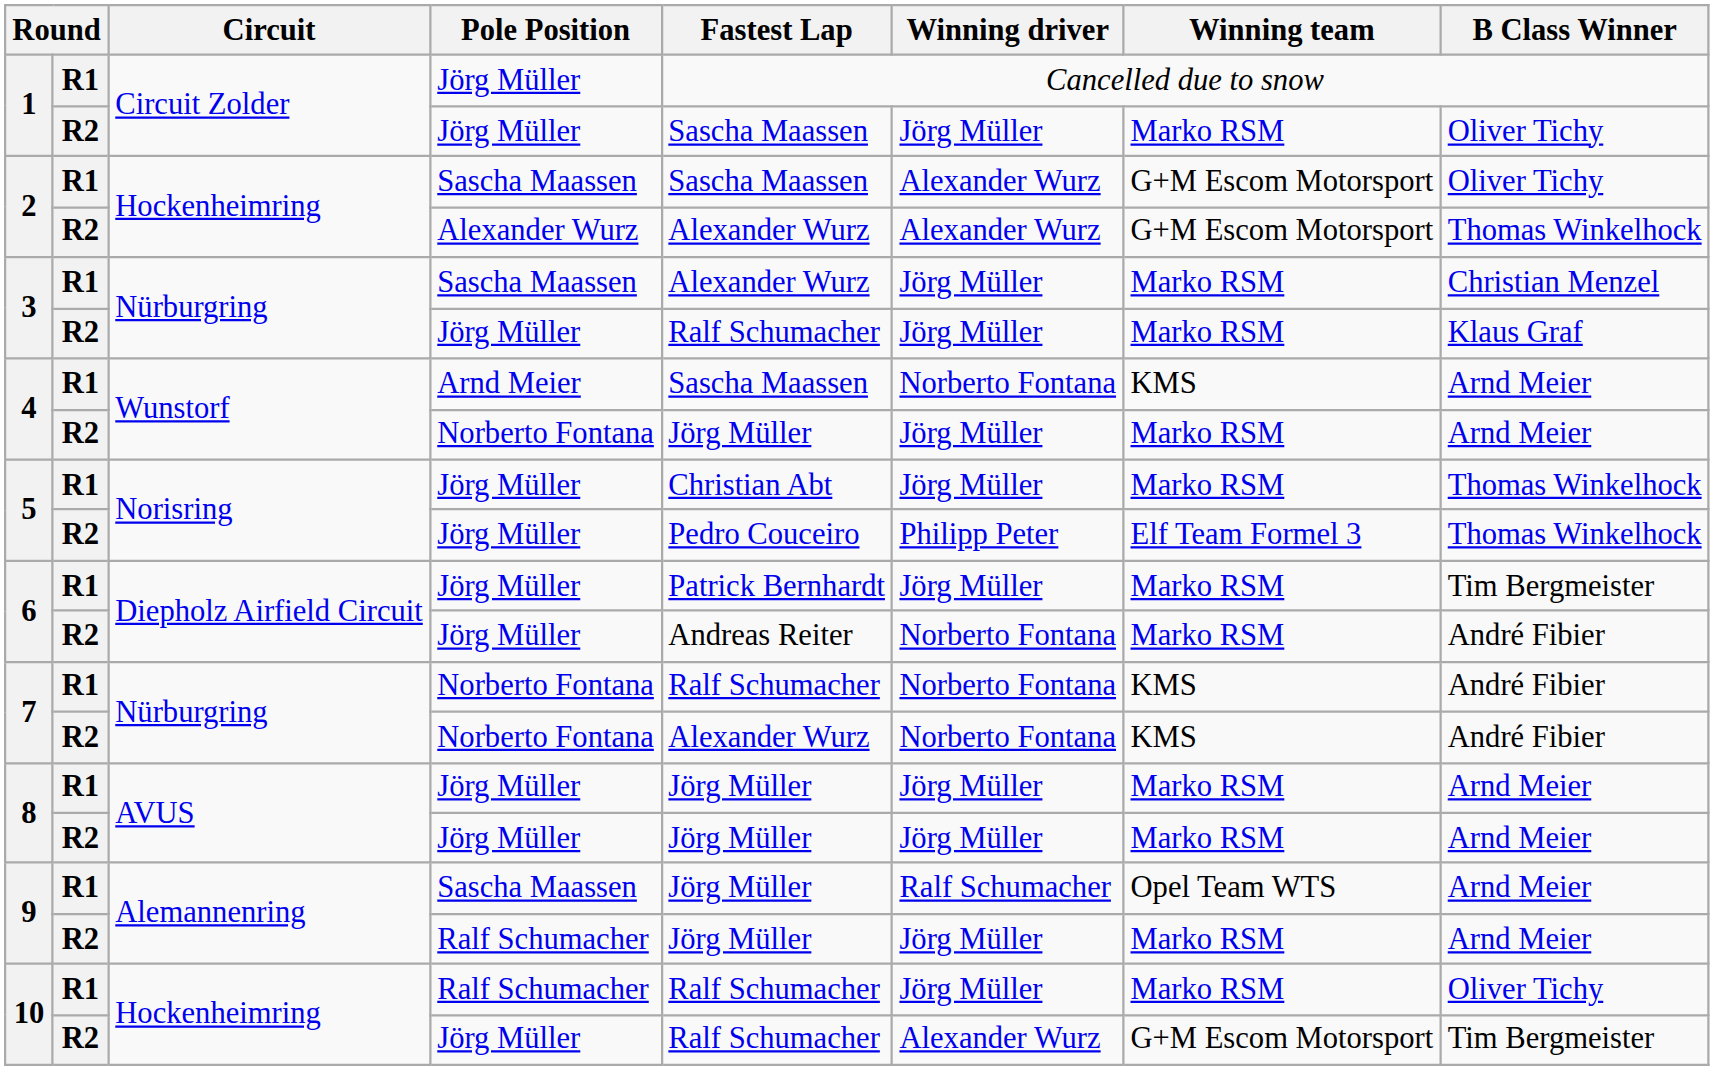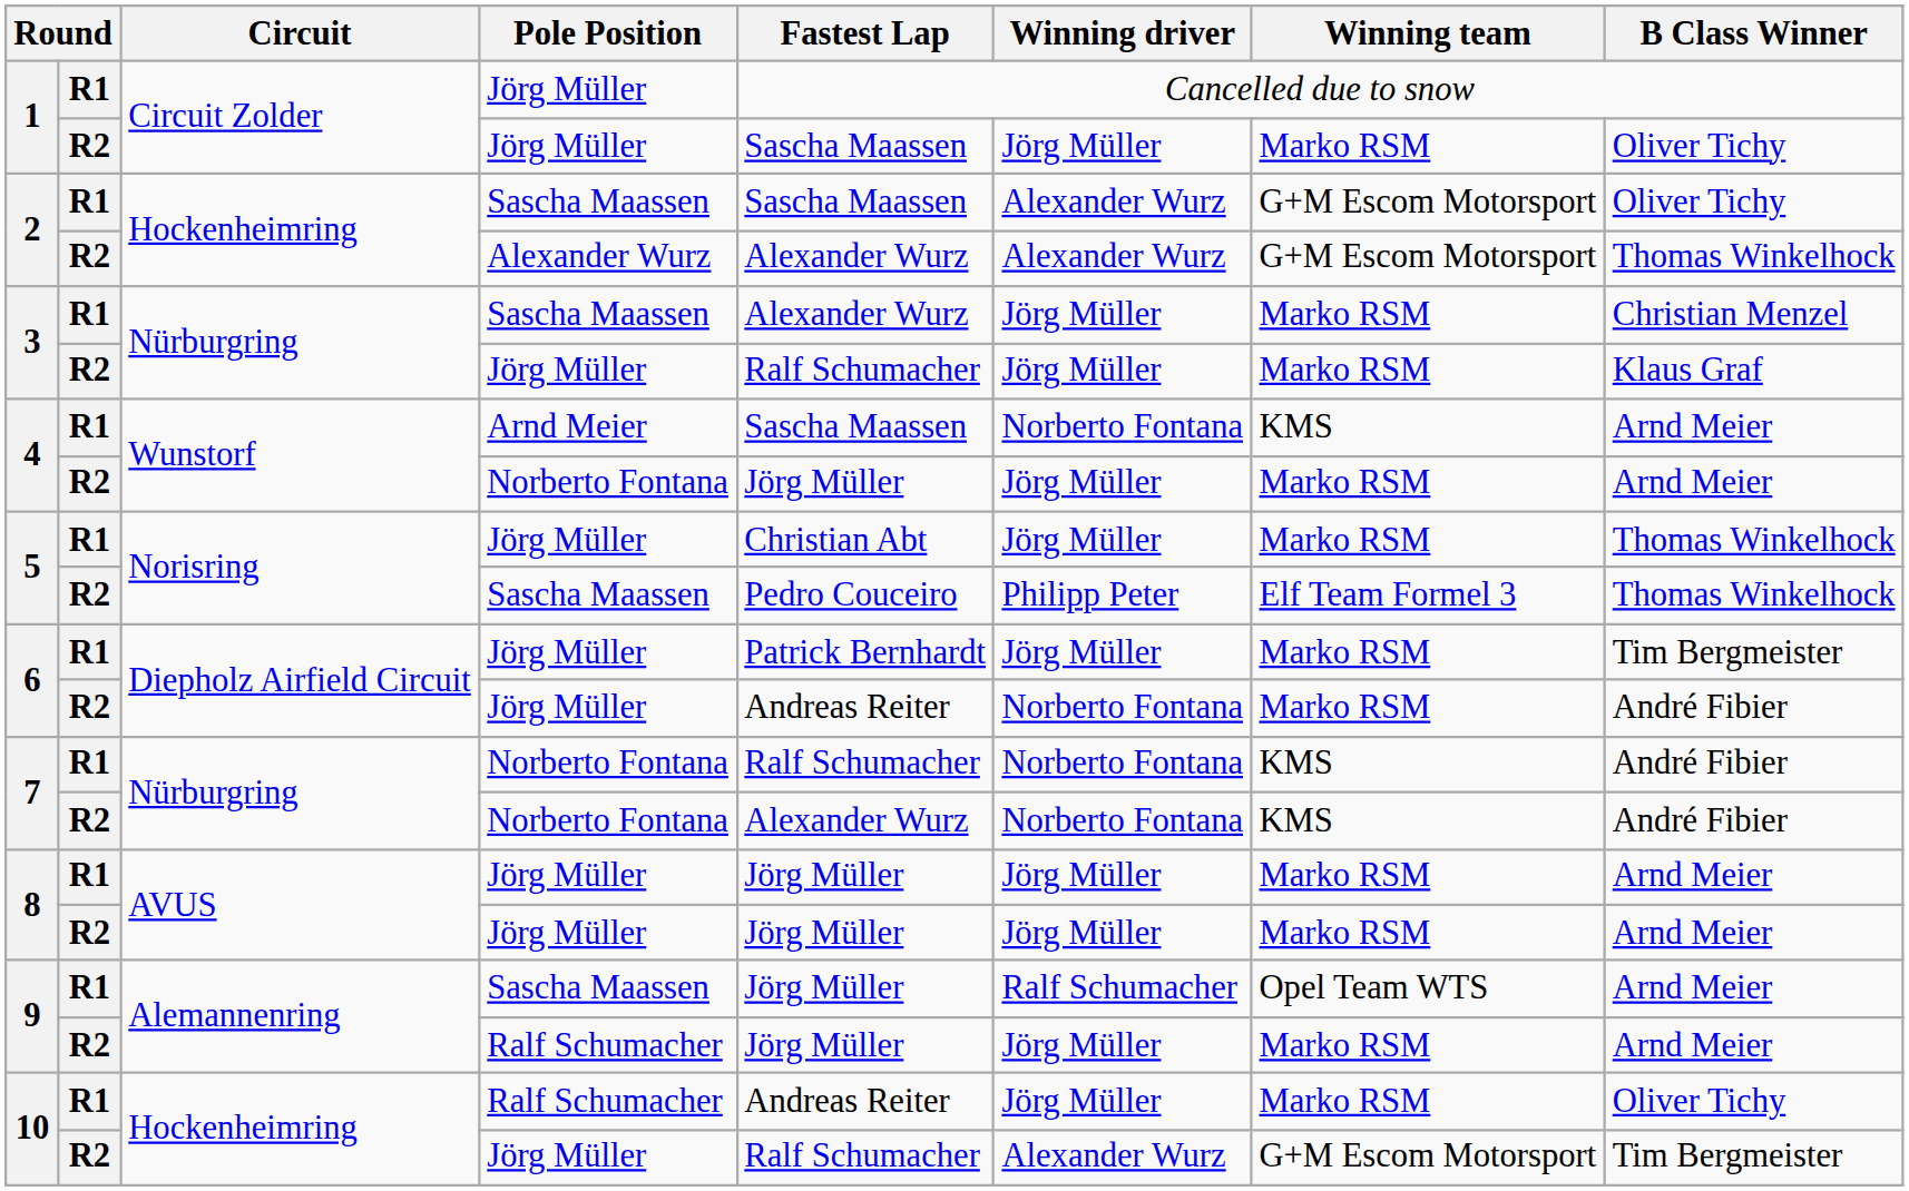 <table class="wikitable" style="font-size: 85%;">
 <tr>
 <th colspan=2>Round</th>
 <th>Circuit</th>
 <th>Pole Position</th>
 <th>Fastest Lap</th>
 <th>Winning driver</th>
 <th>Winning team</th>
 <th>B Class Winner</th>
 </tr>
 <tr>
 <th rowspan=2>1</th>
 <th>R1</th>
 <td rowspan=2><a href='#'>Circuit Zolder</a></td>
 <td> <a href='#'>Jörg Müller</a></td>
 <td colspan=4 align=center><em>Cancelled due to snow</em></td>
 </tr>
 <tr>
 <th>R2</th>
 <td> <a href='#'>Jörg Müller</a></td>
 <td> <a href='#'>Sascha Maassen</a></td>
 <td> <a href='#'>Jörg Müller</a></td>
 <td> <a href='#'>Marko RSM</a></td>
 <td> <a href='#'>Oliver Tichy</a></td>
 </tr>
 <tr>
 <th rowspan=2>2</th>
 <th>R1</th>
 <td rowspan=2><a href='#'>Hockenheimring</a></td>
 <td> <a href='#'>Sascha Maassen</a></td>
 <td> <a href='#'>Sascha Maassen</a></td>
 <td> <a href='#'>Alexander Wurz</a></td>
 <td> G+M Escom Motorsport</td>
 <td> <a href='#'>Oliver Tichy</a></td>
 </tr>
 <tr>
 <th>R2</th>
 <td> <a href='#'>Alexander Wurz</a></td>
 <td> <a href='#'>Alexander Wurz</a></td>
 <td> <a href='#'>Alexander Wurz</a></td>
 <td> G+M Escom Motorsport</td>
 <td nowrap> <a href='#'>Thomas Winkelhock</a></td>
 </tr>
 <tr>
 <th rowspan=2>3</th>
 <th>R1</th>
 <td rowspan=2><a href='#'>Nürburgring</a></td>
 <td> <a href='#'>Sascha Maassen</a></td>
 <td> <a href='#'>Alexander Wurz</a></td>
 <td> <a href='#'>Jörg Müller</a></td>
 <td> <a href='#'>Marko RSM</a></td>
 <td> <a href='#'>Christian Menzel</a></td>
 </tr>
 <tr>
 <th>R2</th>
 <td> <a href='#'>Jörg Müller</a></td>
 <td> <a href='#'>Ralf Schumacher</a></td>
 <td> <a href='#'>Jörg Müller</a></td>
 <td> <a href='#'>Marko RSM</a></td>
 <td> <a href='#'>Klaus Graf</a></td>
 </tr>
 <tr>
 <th rowspan=2>4</th>
 <th>R1</th>
 <td rowspan=2><a href='#'>Wunstorf</a></td>
 <td> <a href='#'>Arnd Meier</a></td>
 <td> <a href='#'>Sascha Maassen</a></td>
 <td> <a href='#'>Norberto Fontana</a></td>
 <td> KMS</td>
 <td> <a href='#'>Arnd Meier</a></td>
 </tr>
 <tr>
 <th>R2</th>
 <td> <a href='#'>Norberto Fontana</a></td>
 <td> <a href='#'>Jörg Müller</a></td>
 <td> <a href='#'>Jörg Müller</a></td>
 <td> <a href='#'>Marko RSM</a></td>
 <td> <a href='#'>Arnd Meier</a></td>
 </tr>
 <tr>
 <th rowspan=2>5</th>
 <th>R1</th>
 <td rowspan=2><a href='#'>Norisring</a></td>
 <td> <a href='#'>Jörg Müller</a></td>
 <td> <a href='#'>Christian Abt</a></td>
 <td> <a href='#'>Jörg Müller</a></td>
 <td> <a href='#'>Marko RSM</a></td>
 <td> <a href='#'>Thomas Winkelhock</a></td>
 </tr>
 <tr>
 <th>R2</th>
-<td> <a href='#'>Jörg Müller</a></td>
+<td> <a href='#'>Sascha Maassen</a></td>
 <td> <a href='#'>Pedro Couceiro</a></td>
 <td> <a href='#'>Philipp Peter</a></td>
 <td> <a href='#'>Elf Team Formel 3</a></td>
 <td> <a href='#'>Thomas Winkelhock</a></td>
 </tr>
 <tr>
 <th rowspan=2>6</th>
 <th>R1</th>
 <td rowspan=2 nowrap><a href='#'>Diepholz Airfield Circuit</a></td>
 <td> <a href='#'>Jörg Müller</a></td>
 <td nowrap> <a href='#'>Patrick Bernhardt</a></td>
 <td> <a href='#'>Jörg Müller</a></td>
 <td> <a href='#'>Marko RSM</a></td>
 <td> Tim Bergmeister</td>
 </tr>
 <tr>
 <th>R2</th>
 <td> <a href='#'>Jörg Müller</a></td>
 <td> Andreas Reiter</td>
 <td nowrap> <a href='#'>Norberto Fontana</a></td>
 <td> <a href='#'>Marko RSM</a></td>
 <td> André Fibier</td>
 </tr>
 <tr>
 <th rowspan=2>7</th>
 <th>R1</th>
 <td rowspan=2><a href='#'>Nürburgring</a></td>
 <td nowrap> <a href='#'>Norberto Fontana</a></td>
 <td> <a href='#'>Ralf Schumacher</a></td>
 <td nowrap> <a href='#'>Norberto Fontana</a></td>
 <td> KMS</td>
 <td> André Fibier</td>
 </tr>
 <tr>
 <th>R2</th>
 <td> <a href='#'>Norberto Fontana</a></td>
 <td> <a href='#'>Alexander Wurz</a></td>
 <td> <a href='#'>Norberto Fontana</a></td>
 <td> KMS</td>
 <td> André Fibier</td>
 </tr>
 <tr>
 <th rowspan=2>8</th>
 <th>R1</th>
 <td rowspan=2><a href='#'>AVUS</a></td>
 <td> <a href='#'>Jörg Müller</a></td>
 <td> <a href='#'>Jörg Müller</a></td>
 <td> <a href='#'>Jörg Müller</a></td>
 <td> <a href='#'>Marko RSM</a></td>
 <td> <a href='#'>Arnd Meier</a></td>
 </tr>
 <tr>
 <th>R2</th>
 <td> <a href='#'>Jörg Müller</a></td>
 <td> <a href='#'>Jörg Müller</a></td>
 <td> <a href='#'>Jörg Müller</a></td>
 <td> <a href='#'>Marko RSM</a></td>
 <td> <a href='#'>Arnd Meier</a></td>
 </tr>
 <tr>
 <th rowspan=2>9</th>
 <th>R1</th>
 <td rowspan=2><a href='#'>Alemannenring</a></td>
 <td> <a href='#'>Sascha Maassen</a></td>
 <td> <a href='#'>Jörg Müller</a></td>
 <td> <a href='#'>Ralf Schumacher</a></td>
 <td> Opel Team WTS</td>
 <td> <a href='#'>Arnd Meier</a></td>
 </tr>
 <tr>
 <th>R2</th>
 <td> <a href='#'>Ralf Schumacher</a></td>
 <td> <a href='#'>Jörg Müller</a></td>
 <td> <a href='#'>Jörg Müller</a></td>
 <td> <a href='#'>Marko RSM</a></td>
 <td> <a href='#'>Arnd Meier</a></td>
 </tr>
 <tr>
 <th rowspan=2>10</th>
 <th>R1</th>
 <td rowspan=2><a href='#'>Hockenheimring</a></td>
 <td> <a href='#'>Ralf Schumacher</a></td>
-<td> <a href='#'>Ralf Schumacher</a></td>
+<td> Andreas Reiter</td>
 <td> <a href='#'>Jörg Müller</a></td>
 <td> <a href='#'>Marko RSM</a></td>
 <td> <a href='#'>Oliver Tichy</a></td>
 </tr>
 <tr>
 <th>R2</th>
 <td> <a href='#'>Jörg Müller</a></td>
 <td> <a href='#'>Ralf Schumacher</a></td>
 <td> <a href='#'>Alexander Wurz</a></td>
 <td> G+M Escom Motorsport</td>
 <td> Tim Bergmeister</td>
 </tr>
 </table>
